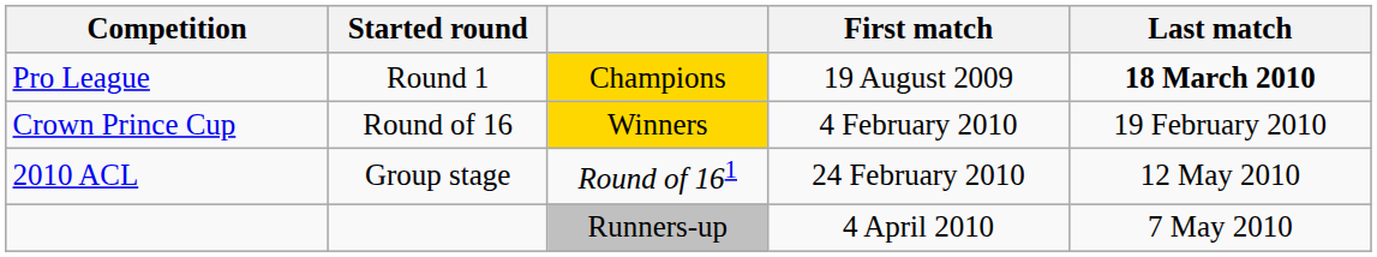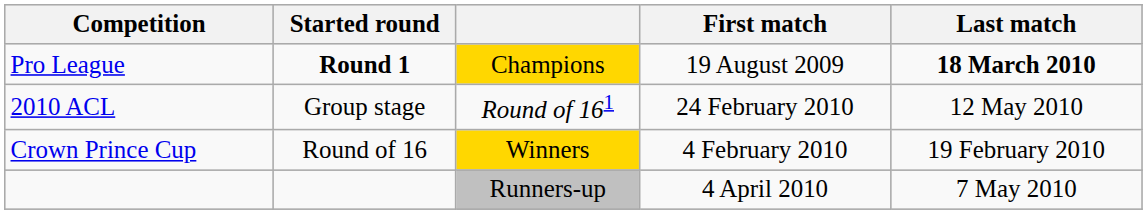 <table class="wikitable" style="text-align:center; width:730px;">
 <tr>
 <th style="text-align:center; width:150px;">Competition</th>
 <th style="text-align:center; width:100px;">Started round</th>
 <th style="text-align:center; width:100px;"></th>
 <th style="text-align:center; width:140px;">First match</th>
 <th style="text-align:center; width:140px;">Last match</th>
 </tr>
 <tr>
 <td style="text-align:left;"><a href='#'>Pro League</a></td>
-<td>Round 1</td>
+<td><strong>Round 1</strong></td>
 <td style="background:gold;">Champions</td>
 <td>19 August 2009</td>
 <td><strong>18 March 2010</strong></td>
+</tr>
+<tr>
+<td style="text-align:left;"><a href='#'>2010 ACL</a></td>
+<td>Group stage</td>
+<td><em>Round of 16</em><sup><a href='#'>1</a></sup></td>
+<td>24 February 2010</td>
+<td>12 May 2010</td>
 </tr>
 <tr>
 <td style="text-align:left;"><a href='#'>Crown Prince Cup</a></td>
 <td>Round of 16</td>
 <td style="background:gold;">Winners</td>
 <td>4 February 2010</td>
 <td>19 February 2010</td>
 </tr>
 <tr>
-<td style="text-align:left;"><a href='#'>2010 ACL</a></td>
-<td>Group stage</td>
-<td><em>Round of 16</em><sup><a href='#'>1</a></sup></td>
-<td>24 February 2010</td>
-<td>12 May 2010</td>
-</tr>
-<tr>
 <td style="text-align:left;"></td>
 <td></td>
 <td style="background:silver;">Runners-up</td>
 <td>4 April 2010</td>
 <td>7 May 2010</td>
 </tr>
 </table>
